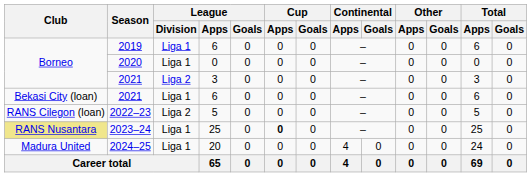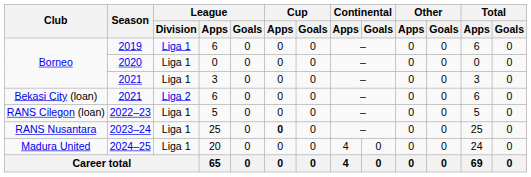 <table class="wikitable" style="text-align: center">
 <tr>
 <th rowspan="2">Club</th>
 <th rowspan="2">Season</th>
 <th colspan="3">League</th>
 <th colspan="2">Cup</th>
 <th colspan="2">Continental</th>
 <th colspan="2">Other</th>
 <th colspan="2">Total</th>
 </tr>
 <tr>
 <th>Division</th>
 <th>Apps</th>
 <th>Goals</th>
 <th>Apps</th>
 <th>Goals</th>
 <th>Apps</th>
 <th>Goals</th>
 <th>Apps</th>
 <th>Goals</th>
 <th>Apps</th>
 <th>Goals</th>
 </tr>
 <tr>
 <td rowspan="3"><a href='#'>Borneo</a></td>
 <td><a href='#'>2019</a></td>
 <td rowspan="1" valign="center"><a href='#'>Liga 1</a></td>
 <td>6</td>
 <td>0</td>
 <td>0</td>
 <td>0</td>
 <td colspan="2">–</td>
 <td>0</td>
 <td>0</td>
 <td>6</td>
 <td>0</td>
 </tr>
 <tr>
 <td><a href='#'>2020</a></td>
 <td rowspan="1" valign="center">Liga 1</td>
 <td>0</td>
 <td>0</td>
 <td>0</td>
 <td>0</td>
 <td colspan="2">–</td>
 <td>0</td>
 <td>0</td>
 <td>0</td>
 <td>0</td>
 </tr>
 <tr>
 <td><a href='#'>2021</a></td>
-<td rowspan="1" valign="center"><a href='#'>Liga 2</a></td>
+<td rowspan="1" valign="center">Liga 1</td>
 <td>3</td>
 <td>0</td>
 <td>0</td>
 <td>0</td>
 <td colspan="2">–</td>
 <td>0</td>
 <td>0</td>
 <td>3</td>
 <td>0</td>
 </tr>
 <tr>
 <td rowspan="1"><a href='#'>Bekasi City</a> (loan)</td>
 <td><a href='#'>2021</a></td>
-<td rowspan="1" valign="center">Liga 1</td>
+<td rowspan="1" valign="center"><a href='#'>Liga 2</a></td>
 <td>6</td>
 <td>0</td>
 <td>0</td>
 <td>0</td>
 <td colspan="2">–</td>
 <td>0</td>
 <td>0</td>
 <td>6</td>
 <td>0</td>
 </tr>
 <tr>
 <td rowspan="1"><a href='#'>RANS Cilegon</a> (loan)</td>
 <td><a href='#'>2022–23</a></td>
-<td rowspan="1" valign="center">Liga 2</td>
+<td rowspan="1">Liga 1</td>
 <td>5</td>
 <td>0</td>
 <td>0</td>
 <td>0</td>
 <td colspan=2>–</td>
 <td>0</td>
 <td>0</td>
 <td>5</td>
 <td>0</td>
 </tr>
 <tr>
-<td rowspan="1" style="background: khaki;"><a href='#'>RANS Nusantara</a></td>
+<td rowspan="1"><a href='#'>RANS Nusantara</a></td>
 <td><a href='#'>2023–24</a></td>
 <td rowspan="1">Liga 1</td>
 <td>25</td>
 <td>0</td>
 <td><strong>0</strong></td>
 <td>0</td>
 <td colspan="2">–</td>
 <td>0</td>
 <td>0</td>
 <td>25</td>
 <td>0</td>
 </tr>
 <tr>
 <td rowspan="1"><a href='#'>Madura United</a></td>
 <td><a href='#'>2024–25</a></td>
 <td rowspan="1">Liga 1</td>
 <td>20</td>
 <td>0</td>
 <td>0</td>
 <td>0</td>
 <td>4</td>
 <td>0</td>
 <td>0</td>
 <td>0</td>
 <td>24</td>
 <td>0</td>
 </tr>
 <tr>
 <th colspan=3>Career total</th>
 <th>65</th>
 <th>0</th>
 <th>0</th>
 <th>0</th>
 <th>4</th>
 <th>0</th>
 <th>0</th>
 <th>0</th>
 <th>69</th>
 <th>0</th>
 </tr>
 </table>
